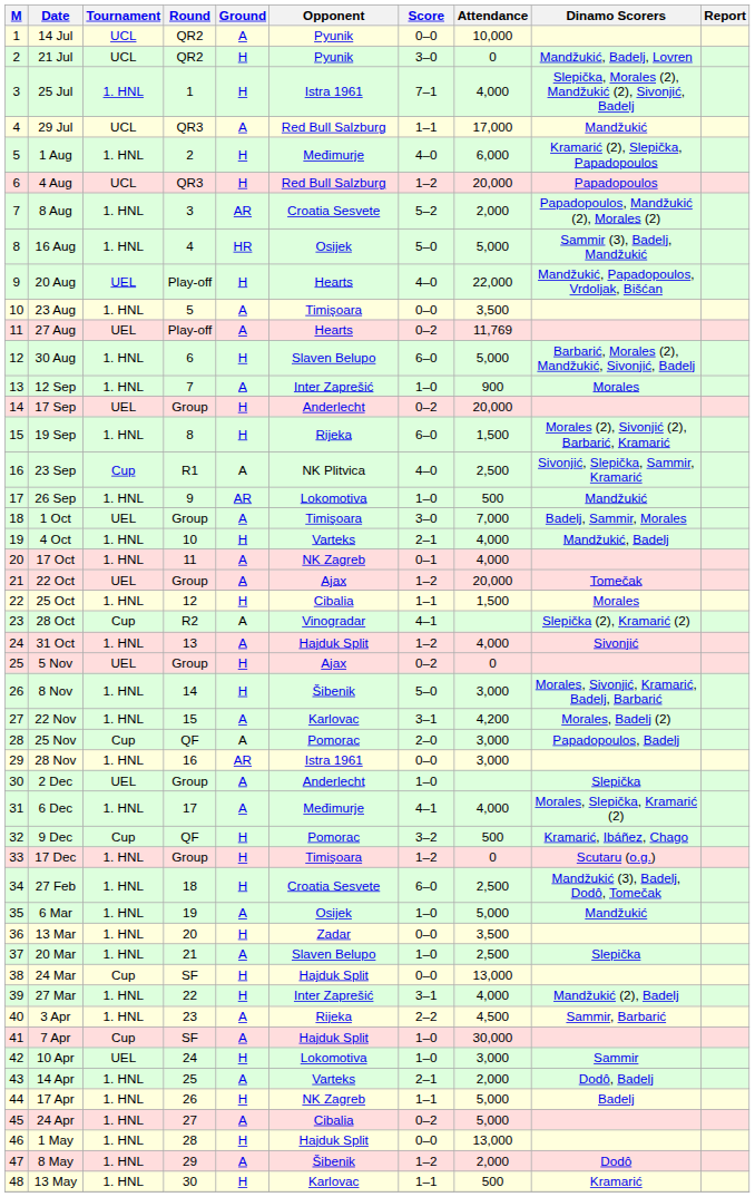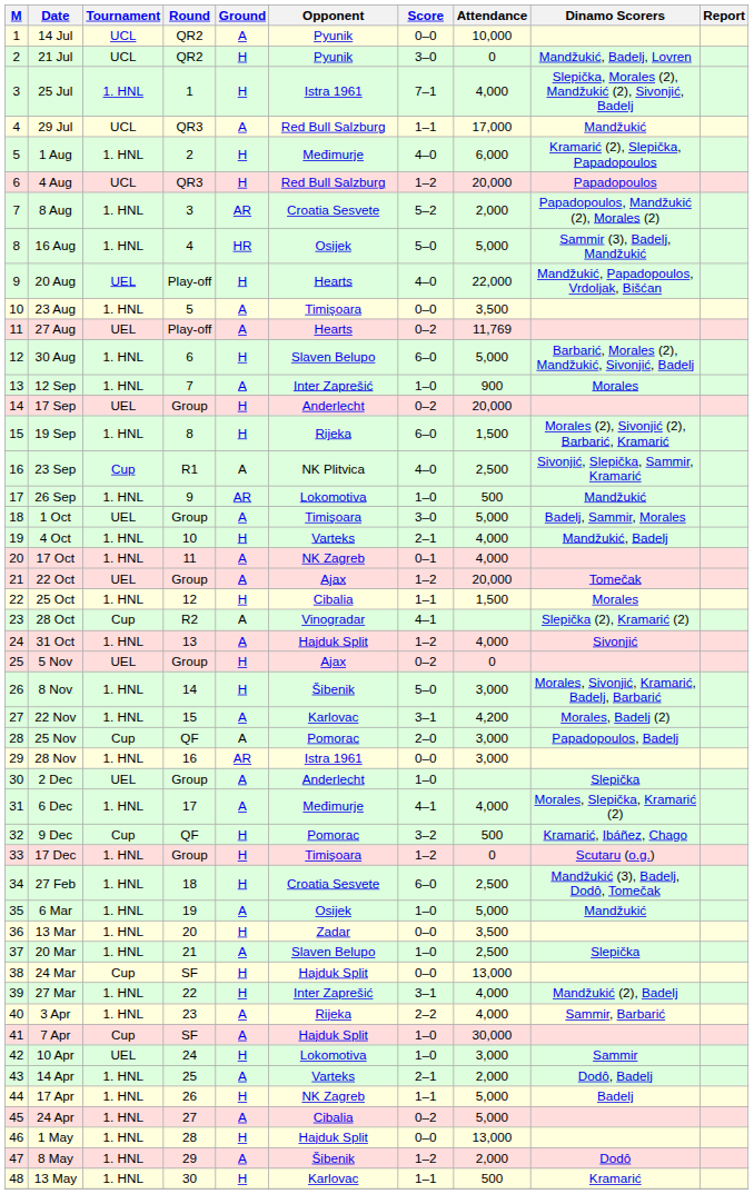 <table class="wikitable sortable" style="text-align: center; font-size:95%;">
 <tr>
 <th width="20"><a href='#'>M</a></th>
 <th width="60"><a href='#'>Date</a><br></th>
 <th width="80"><a href='#'>Tournament</a><br></th>
 <th width="55"><a href='#'>Round</a><br></th>
 <th width="30"><a href='#'>Ground</a><br></th>
 <th width="150">Opponent<br></th>
 <th width="60"><a href='#'>Score</a><br></th>
 <th width="40">Attendance<br></th>
 <th width="200">Dinamo Scorers</th>
 <th>Report</th>
 </tr>
 <tr bgcolor="#ffffdd">
 <td>1</td>
 <td>14 Jul</td>
 <td><a href='#'>UCL</a></td>
 <td>QR2</td>
 <td><a href='#'>A</a> </td>
 <td><a href='#'>Pyunik</a> </td>
 <td>0–0</td>
 <td>10,000</td>
 <td></td>
 <td></td>
 </tr>
 <tr bgcolor="#ddffdd">
 <td>2</td>
 <td>21 Jul</td>
 <td>UCL</td>
 <td>QR2</td>
 <td><a href='#'>H</a></td>
 <td><a href='#'>Pyunik</a> </td>
 <td>3–0</td>
 <td>0</td>
 <td><a href='#'>Mandžukić</a>, <a href='#'>Badelj</a>, <a href='#'>Lovren</a></td>
 <td></td>
 </tr>
 <tr bgcolor="#ddffdd">
 <td>3</td>
 <td>25 Jul</td>
 <td><a href='#'>1. HNL</a></td>
 <td>1</td>
 <td><a href='#'>H</a></td>
 <td><a href='#'>Istra 1961</a></td>
 <td>7–1</td>
 <td>4,000</td>
 <td><a href='#'>Slepička</a>, <a href='#'>Morales</a> (2), <a href='#'>Mandžukić</a> (2), <a href='#'>Sivonjić</a>, <a href='#'>Badelj</a></td>
 <td></td>
 </tr>
 <tr bgcolor="#ffffdd">
 <td>4</td>
 <td>29 Jul</td>
 <td>UCL</td>
 <td>QR3</td>
 <td><a href='#'>A</a> </td>
 <td><a href='#'>Red Bull Salzburg</a> </td>
 <td>1–1</td>
 <td>17,000</td>
 <td><a href='#'>Mandžukić</a></td>
 <td></td>
 </tr>
 <tr bgcolor="#ddffdd">
 <td>5</td>
 <td>1 Aug</td>
 <td>1. HNL</td>
 <td>2</td>
 <td><a href='#'>H</a></td>
 <td><a href='#'>Međimurje</a></td>
 <td>4–0</td>
 <td>6,000</td>
 <td><a href='#'>Kramarić</a> (2), <a href='#'>Slepička</a>, <a href='#'>Papadopoulos</a></td>
 <td></td>
 </tr>
 <tr bgcolor="#ffdddd">
 <td>6</td>
 <td>4 Aug</td>
 <td>UCL</td>
 <td>QR3</td>
 <td><a href='#'>H</a></td>
 <td><a href='#'>Red Bull Salzburg</a> </td>
 <td>1–2</td>
 <td>20,000</td>
 <td><a href='#'>Papadopoulos</a></td>
 <td></td>
 </tr>
 <tr bgcolor="#ddffdd">
 <td>7</td>
 <td>8 Aug</td>
 <td>1. HNL</td>
 <td>3</td>
 <td><a href='#'>AR</a></td>
 <td><a href='#'>Croatia Sesvete</a></td>
 <td>5–2</td>
 <td>2,000</td>
 <td><a href='#'>Papadopoulos</a>, <a href='#'>Mandžukić</a> (2), <a href='#'>Morales</a> (2)</td>
 <td></td>
 </tr>
 <tr bgcolor="#ddffdd">
 <td>8</td>
 <td>16 Aug</td>
 <td>1. HNL</td>
 <td>4</td>
 <td><a href='#'>HR</a></td>
 <td><a href='#'>Osijek</a></td>
 <td>5–0</td>
 <td>5,000</td>
 <td><a href='#'>Sammir</a> (3), <a href='#'>Badelj</a>, <a href='#'>Mandžukić</a></td>
 <td></td>
 </tr>
 <tr bgcolor="#ddffdd">
 <td>9</td>
 <td>20 Aug</td>
 <td><a href='#'>UEL</a></td>
 <td>Play-off</td>
 <td><a href='#'>H</a></td>
 <td><a href='#'>Hearts</a> </td>
 <td>4–0</td>
 <td>22,000</td>
 <td><a href='#'>Mandžukić</a>, <a href='#'>Papadopoulos</a>, <a href='#'>Vrdoljak</a>, <a href='#'>Bišćan</a></td>
 <td></td>
 </tr>
 <tr bgcolor="#ffffdd">
 <td>10</td>
 <td>23 Aug</td>
 <td>1. HNL</td>
 <td>5</td>
 <td><a href='#'>A</a></td>
 <td><a href='#'>Timişoara</a> </td>
 <td>0–0</td>
 <td>3,500</td>
 <td></td>
 <td></td>
 </tr>
 <tr bgcolor="#ffdddd">
 <td>11</td>
 <td>27 Aug</td>
 <td>UEL</td>
 <td>Play-off</td>
 <td><a href='#'>A</a> </td>
 <td><a href='#'>Hearts</a> </td>
 <td>0–2</td>
 <td>11,769</td>
 <td></td>
 <td></td>
 </tr>
 <tr bgcolor="#ddffdd">
 <td>12</td>
 <td>30 Aug</td>
 <td>1. HNL</td>
 <td>6</td>
 <td><a href='#'>H</a></td>
 <td><a href='#'>Slaven Belupo</a></td>
 <td>6–0</td>
 <td>5,000</td>
 <td><a href='#'>Barbarić</a>, <a href='#'>Morales</a> (2), <a href='#'>Mandžukić</a>, <a href='#'>Sivonjić</a>, <a href='#'>Badelj</a></td>
 <td></td>
 </tr>
 <tr bgcolor="#ddffdd">
 <td>13</td>
 <td>12 Sep</td>
 <td>1. HNL</td>
 <td>7</td>
 <td><a href='#'>A</a></td>
 <td><a href='#'>Inter Zaprešić</a></td>
 <td>1–0</td>
 <td>900</td>
 <td><a href='#'>Morales</a></td>
 <td></td>
 </tr>
 <tr bgcolor="#ffdddd">
 <td>14</td>
 <td>17 Sep</td>
 <td>UEL</td>
 <td>Group</td>
 <td><a href='#'>H</a></td>
 <td><a href='#'>Anderlecht</a> </td>
 <td>0–2</td>
 <td>20,000</td>
 <td></td>
 <td></td>
 </tr>
 <tr bgcolor="#ddffdd">
 <td>15</td>
 <td>19 Sep</td>
 <td>1. HNL</td>
 <td>8</td>
 <td><a href='#'>H</a></td>
 <td><a href='#'>Rijeka</a></td>
 <td>6–0</td>
 <td>1,500</td>
 <td><a href='#'>Morales</a> (2), <a href='#'>Sivonjić</a> (2), <a href='#'>Barbarić</a>, <a href='#'>Kramarić</a></td>
 <td></td>
 </tr>
 <tr bgcolor="#ddffdd">
 <td>16</td>
 <td>23 Sep</td>
 <td><a href='#'>Cup</a></td>
 <td>R1</td>
 <td>A</td>
 <td>NK Plitvica</td>
 <td>4–0</td>
 <td>2,500</td>
 <td><a href='#'>Sivonjić</a>, <a href='#'>Slepička</a>, <a href='#'>Sammir</a>, <a href='#'>Kramarić</a></td>
 <td></td>
 </tr>
 <tr bgcolor="#ddffdd">
 <td>17</td>
 <td>26 Sep</td>
 <td>1. HNL</td>
 <td>9</td>
 <td><a href='#'>AR</a></td>
 <td><a href='#'>Lokomotiva</a></td>
 <td>1–0</td>
 <td>500</td>
 <td><a href='#'>Mandžukić</a></td>
 <td></td>
 </tr>
 <tr bgcolor="#ddffdd">
 <td>18</td>
 <td>1 Oct</td>
 <td>UEL</td>
 <td>Group</td>
 <td><a href='#'>A</a> </td>
 <td><a href='#'>Timişoara</a> </td>
 <td>3–0</td>
-<td>7,000</td>
+<td>5,000</td>
 <td><a href='#'>Badelj</a>, <a href='#'>Sammir</a>, <a href='#'>Morales</a></td>
 <td></td>
 </tr>
 <tr bgcolor="#ddffdd">
 <td>19</td>
 <td>4 Oct</td>
 <td>1. HNL</td>
 <td>10</td>
 <td><a href='#'>H</a></td>
 <td><a href='#'>Varteks</a></td>
 <td>2–1</td>
 <td>4,000</td>
 <td><a href='#'>Mandžukić</a>, <a href='#'>Badelj</a></td>
 <td></td>
 </tr>
 <tr bgcolor="#ffdddd">
 <td>20</td>
 <td>17 Oct</td>
 <td>1. HNL</td>
 <td>11</td>
 <td><a href='#'>A</a></td>
 <td><a href='#'>NK Zagreb</a></td>
 <td>0–1</td>
 <td>4,000</td>
 <td></td>
 <td></td>
 </tr>
 <tr bgcolor="#ffdddd">
 <td>21</td>
 <td>22 Oct</td>
 <td>UEL</td>
 <td>Group</td>
 <td><a href='#'>A</a> </td>
 <td><a href='#'>Ajax</a> </td>
 <td>1–2</td>
 <td>20,000</td>
 <td><a href='#'>Tomečak</a></td>
 <td></td>
 </tr>
 <tr bgcolor="#ffffdd">
 <td>22</td>
 <td>25 Oct</td>
 <td>1. HNL</td>
 <td>12</td>
 <td><a href='#'>H</a></td>
 <td><a href='#'>Cibalia</a></td>
 <td>1–1</td>
 <td>1,500</td>
 <td><a href='#'>Morales</a></td>
 <td></td>
 </tr>
 <tr bgcolor="#ddffdd">
 <td>23</td>
 <td>28 Oct</td>
 <td>Cup</td>
 <td>R2</td>
 <td>A</td>
 <td><a href='#'>Vinogradar</a></td>
 <td>4–1</td>
 <td></td>
 <td><a href='#'>Slepička</a> (2), <a href='#'>Kramarić</a> (2)</td>
 <td></td>
 </tr>
 <tr bgcolor="#ffdddd">
 <td>24</td>
 <td>31 Oct</td>
 <td>1. HNL</td>
 <td>13</td>
 <td><a href='#'>A</a></td>
 <td><a href='#'>Hajduk Split</a></td>
 <td>1–2</td>
 <td>4,000</td>
 <td><a href='#'>Sivonjić</a></td>
 <td></td>
 </tr>
 <tr bgcolor="#ffdddd">
 <td>25</td>
 <td>5 Nov</td>
 <td>UEL</td>
 <td>Group</td>
 <td><a href='#'>H</a></td>
 <td><a href='#'>Ajax</a> </td>
 <td>0–2</td>
 <td>0</td>
 <td></td>
 <td></td>
 </tr>
 <tr bgcolor="#ddffdd">
 <td>26</td>
 <td>8 Nov</td>
 <td>1. HNL</td>
 <td>14</td>
 <td><a href='#'>H</a></td>
 <td><a href='#'>Šibenik</a></td>
 <td>5–0</td>
 <td>3,000</td>
 <td><a href='#'>Morales</a>, <a href='#'>Sivonjić</a>, <a href='#'>Kramarić</a>, <a href='#'>Badelj</a>, <a href='#'>Barbarić</a></td>
 <td></td>
 </tr>
 <tr bgcolor="#ddffdd">
 <td>27</td>
 <td>22 Nov</td>
 <td>1. HNL</td>
 <td>15</td>
 <td><a href='#'>A</a></td>
 <td><a href='#'>Karlovac</a></td>
 <td>3–1</td>
 <td>4,200</td>
 <td><a href='#'>Morales</a>, <a href='#'>Badelj</a> (2)</td>
 <td></td>
 </tr>
 <tr bgcolor="#ddffdd">
 <td>28</td>
 <td>25 Nov</td>
 <td>Cup</td>
 <td>QF</td>
 <td>A</td>
 <td><a href='#'>Pomorac</a></td>
 <td>2–0</td>
 <td>3,000</td>
 <td><a href='#'>Papadopoulos</a>, <a href='#'>Badelj</a></td>
 <td></td>
 </tr>
 <tr bgcolor="#ffffdd">
 <td>29</td>
 <td>28 Nov</td>
 <td>1. HNL</td>
 <td>16</td>
 <td><a href='#'>AR</a></td>
 <td><a href='#'>Istra 1961</a></td>
 <td>0–0</td>
 <td>3,000</td>
 <td></td>
 <td></td>
 </tr>
 <tr bgcolor="#ddffdd">
 <td>30</td>
 <td>2 Dec</td>
 <td>UEL</td>
 <td>Group</td>
 <td><a href='#'>A</a> </td>
 <td><a href='#'>Anderlecht</a> </td>
 <td>1–0</td>
 <td></td>
 <td><a href='#'>Slepička</a></td>
 <td></td>
 </tr>
 <tr bgcolor="#ddffdd">
 <td>31</td>
 <td>6 Dec</td>
 <td>1. HNL</td>
 <td>17</td>
 <td><a href='#'>A</a></td>
 <td><a href='#'>Međimurje</a></td>
 <td>4–1</td>
 <td>4,000</td>
 <td><a href='#'>Morales</a>, <a href='#'>Slepička</a>, <a href='#'>Kramarić</a> (2)</td>
 <td></td>
 </tr>
 <tr bgcolor="#ddffdd">
 <td>32</td>
 <td>9 Dec</td>
 <td>Cup</td>
 <td>QF</td>
 <td><a href='#'>H</a></td>
 <td><a href='#'>Pomorac</a></td>
 <td>3–2</td>
 <td>500</td>
 <td><a href='#'>Kramarić</a>, <a href='#'>Ibáñez</a>, <a href='#'>Chago</a></td>
 <td></td>
 </tr>
 <tr bgcolor="#ffdddd">
 <td>33</td>
 <td>17 Dec</td>
 <td>1. HNL</td>
 <td>Group</td>
 <td><a href='#'>H</a></td>
 <td><a href='#'>Timişoara</a> </td>
 <td>1–2</td>
 <td>0</td>
 <td><a href='#'>Scutaru</a> (<a href='#'>o.g.</a>)</td>
 <td></td>
 </tr>
 <tr bgcolor="#ddffdd">
 <td>34</td>
 <td>27 Feb</td>
 <td>1. HNL</td>
 <td>18</td>
 <td><a href='#'>H</a></td>
 <td><a href='#'>Croatia Sesvete</a></td>
 <td>6–0</td>
 <td>2,500</td>
 <td><a href='#'>Mandžukić</a> (3), <a href='#'>Badelj</a>, <a href='#'>Dodô</a>, <a href='#'>Tomečak</a></td>
 <td></td>
 </tr>
 <tr bgcolor="#ddffdd">
 <td>35</td>
 <td>6 Mar</td>
 <td>1. HNL</td>
 <td>19</td>
 <td><a href='#'>A</a></td>
 <td><a href='#'>Osijek</a></td>
 <td>1–0</td>
 <td>5,000</td>
 <td><a href='#'>Mandžukić</a></td>
 <td></td>
 </tr>
 <tr bgcolor="#ffffdd">
 <td>36</td>
 <td>13 Mar</td>
 <td>1. HNL</td>
 <td>20</td>
 <td><a href='#'>H</a></td>
 <td><a href='#'>Zadar</a></td>
 <td>0–0</td>
 <td>3,500</td>
 <td></td>
 <td></td>
 </tr>
 <tr bgcolor="#ddffdd">
 <td>37</td>
 <td>20 Mar</td>
 <td>1. HNL</td>
 <td>21</td>
 <td><a href='#'>A</a></td>
 <td><a href='#'>Slaven Belupo</a></td>
 <td>1–0</td>
 <td>2,500</td>
 <td><a href='#'>Slepička</a></td>
 <td></td>
 </tr>
 <tr bgcolor="#ffffdd">
 <td>38</td>
 <td>24 Mar</td>
 <td>Cup</td>
 <td>SF</td>
 <td><a href='#'>H</a></td>
 <td><a href='#'>Hajduk Split</a></td>
 <td>0–0</td>
 <td>13,000</td>
 <td></td>
 <td></td>
 </tr>
 <tr bgcolor="#ddffdd">
 <td>39</td>
 <td>27 Mar</td>
 <td>1. HNL</td>
 <td>22</td>
 <td><a href='#'>H</a></td>
 <td><a href='#'>Inter Zaprešić</a></td>
 <td>3–1</td>
 <td>4,000</td>
 <td><a href='#'>Mandžukić</a> (2), <a href='#'>Badelj</a></td>
 <td></td>
 </tr>
 <tr bgcolor="#ffffdd">
 <td>40</td>
 <td>3 Apr</td>
 <td>1. HNL</td>
 <td>23</td>
 <td><a href='#'>A</a></td>
 <td><a href='#'>Rijeka</a></td>
 <td>2–2</td>
-<td>4,500</td>
+<td>4,000</td>
 <td><a href='#'>Sammir</a>, <a href='#'>Barbarić</a></td>
 <td></td>
 </tr>
 <tr bgcolor="#ffdddd">
 <td>41</td>
 <td>7 Apr</td>
 <td>Cup</td>
 <td>SF</td>
 <td><a href='#'>A</a></td>
 <td><a href='#'>Hajduk Split</a></td>
 <td>1–0</td>
 <td>30,000</td>
 <td></td>
 <td></td>
 </tr>
 <tr bgcolor="#ddffdd">
 <td>42</td>
 <td>10 Apr</td>
 <td>UEL</td>
 <td>24</td>
 <td><a href='#'>H</a></td>
 <td><a href='#'>Lokomotiva</a></td>
 <td>1–0</td>
 <td>3,000</td>
 <td><a href='#'>Sammir</a></td>
 <td></td>
 </tr>
 <tr bgcolor="#ddffdd">
 <td>43</td>
 <td>14 Apr</td>
 <td>1. HNL</td>
 <td>25</td>
 <td><a href='#'>A</a></td>
 <td><a href='#'>Varteks</a></td>
 <td>2–1</td>
 <td>2,000</td>
 <td><a href='#'>Dodô</a>, <a href='#'>Badelj</a></td>
 <td></td>
 </tr>
 <tr bgcolor="#ffffdd">
 <td>44</td>
 <td>17 Apr</td>
 <td>1. HNL</td>
 <td>26</td>
 <td><a href='#'>H</a></td>
 <td><a href='#'>NK Zagreb</a></td>
 <td>1–1</td>
 <td>5,000</td>
 <td><a href='#'>Badelj</a></td>
 <td></td>
 </tr>
 <tr bgcolor="#ffdddd">
 <td>45</td>
 <td>24 Apr</td>
 <td>1. HNL</td>
 <td>27</td>
 <td><a href='#'>A</a></td>
 <td><a href='#'>Cibalia</a></td>
 <td>0–2</td>
 <td>5,000</td>
 <td></td>
 <td></td>
 </tr>
 <tr bgcolor="#ffffdd">
 <td>46</td>
 <td>1 May</td>
 <td>1. HNL</td>
 <td>28</td>
 <td><a href='#'>H</a></td>
 <td><a href='#'>Hajduk Split</a></td>
 <td>0–0</td>
 <td>13,000</td>
 <td></td>
 <td></td>
 </tr>
 <tr bgcolor="#ffdddd">
 <td>47</td>
 <td>8 May</td>
 <td>1. HNL</td>
 <td>29</td>
 <td><a href='#'>A</a></td>
 <td><a href='#'>Šibenik</a></td>
 <td>1–2</td>
 <td>2,000</td>
 <td><a href='#'>Dodô</a></td>
 <td></td>
 </tr>
 <tr bgcolor="#ffffdd">
 <td>48</td>
 <td>13 May</td>
 <td>1. HNL</td>
 <td>30</td>
 <td><a href='#'>H</a></td>
 <td><a href='#'>Karlovac</a></td>
 <td>1–1</td>
 <td>500</td>
 <td><a href='#'>Kramarić</a></td>
 <td></td>
 </tr>
 <tr>
 </tr>
 </table>
